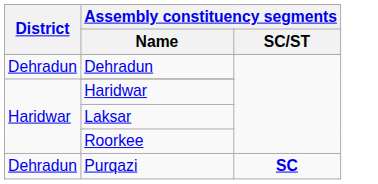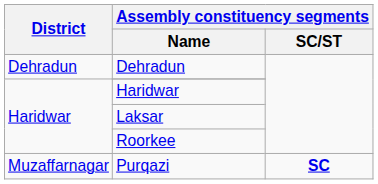 <table class="wikitable sortable">
 <tr>
 <th rowspan="2"><a href='#'>District</a></th>
 <th colspan="3"><a href='#'>Assembly constituency segments</a></th>
 </tr>
 <tr>
 <th>Name</th>
 <th>SC/ST</th>
 </tr>
 <tr>
 <td><a href='#'>Dehradun</a></td>
 <td><a href='#'>Dehradun</a></td>
 <td rowspan="5"></td>
 </tr>
 <tr>
 <td rowspan="4"><a href='#'>Haridwar</a></td>
 </tr>
 <tr>
 <td><a href='#'>Haridwar</a></td>
 </tr>
 <tr>
 <td><a href='#'>Laksar</a></td>
 </tr>
 <tr>
 <td><a href='#'>Roorkee</a></td>
 </tr>
 <tr>
-<td><a href='#'>Dehradun</a></td>
+<td><a href='#'>Muzaffarnagar</a></td>
 <td><a href='#'>Purqazi</a></td>
 <td align="center"><strong><a href='#'>SC</a></strong></td>
 </tr>
 </table>
